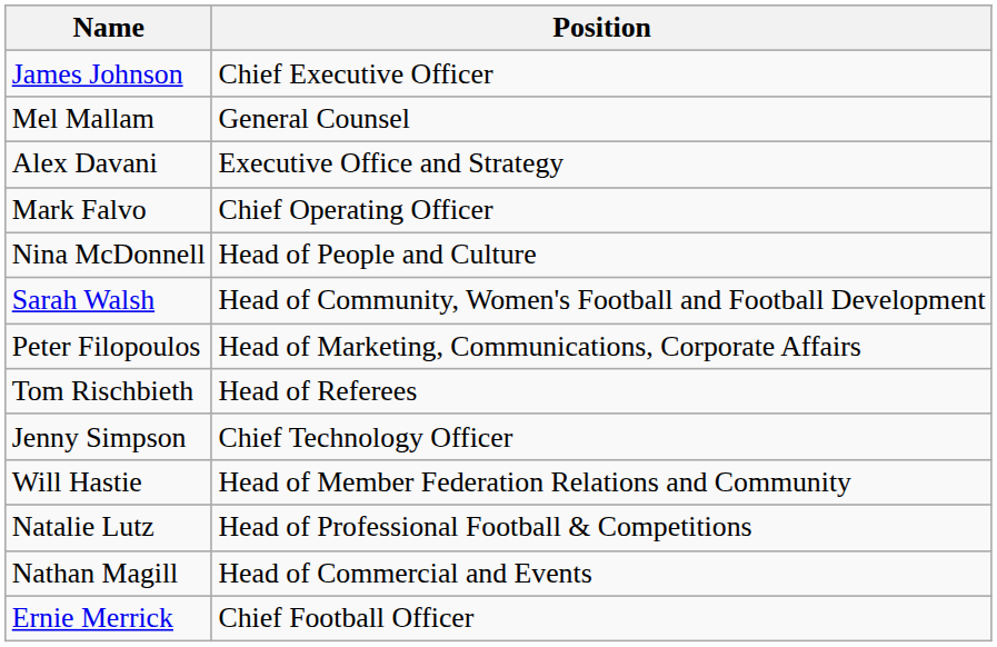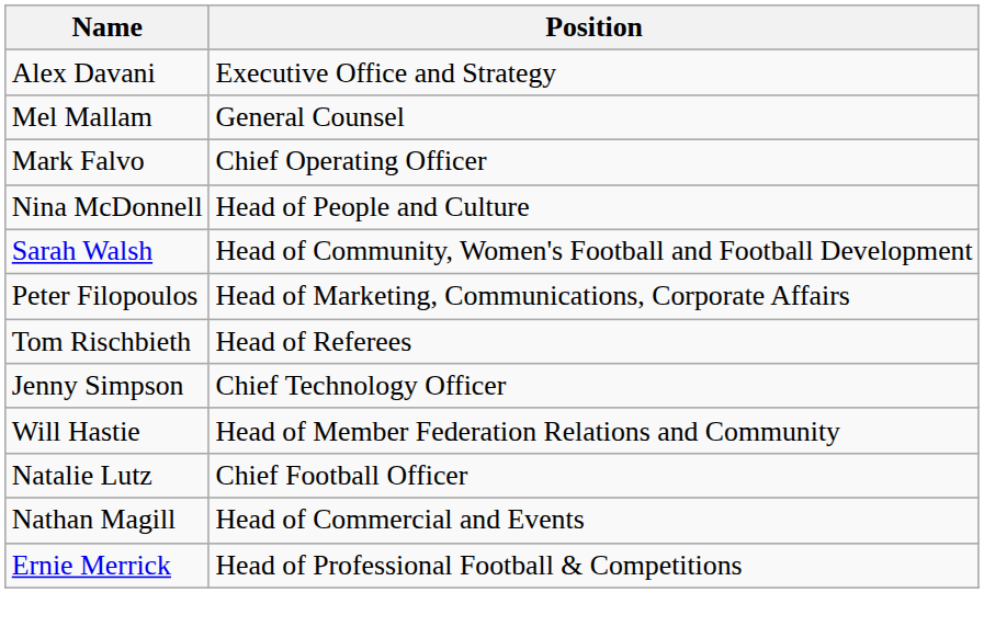 <table class="wikitable">
 <tr>
 <th>Name</th>
 <th>Position</th>
 </tr>
 <tr>
-<td><a href='#'>James Johnson</a></td>
-<td>Chief Executive Officer</td>
+<td>Alex Davani</td>
+<td>Executive Office and Strategy</td>
 </tr>
 <tr>
 <td>Mel Mallam</td>
 <td>General Counsel</td>
-</tr>
-<tr>
-<td>Alex Davani</td>
-<td>Executive Office and Strategy</td>
 </tr>
 <tr>
 <td>Mark Falvo</td>
 <td>Chief Operating Officer</td>
 </tr>
 <tr>
 <td>Nina McDonnell</td>
 <td>Head of People and Culture</td>
 </tr>
 <tr>
 <td><a href='#'>Sarah Walsh</a></td>
 <td>Head of Community, Women's Football and Football Development</td>
 </tr>
 <tr>
 <td>Peter Filopoulos</td>
 <td>Head of Marketing, Communications, Corporate Affairs</td>
 </tr>
 <tr>
 <td>Tom Rischbieth</td>
 <td>Head of Referees</td>
 </tr>
 <tr>
 <td>Jenny Simpson</td>
 <td>Chief Technology Officer</td>
 </tr>
 <tr>
 <td>Will Hastie</td>
 <td>Head of Member Federation Relations and Community</td>
 </tr>
 <tr>
 <td>Natalie Lutz</td>
-<td>Head of Professional Football & Competitions</td>
+<td>Chief Football Officer</td>
 </tr>
 <tr>
 <td>Nathan Magill</td>
 <td>Head of Commercial and Events</td>
 </tr>
 <tr>
 <td><a href='#'>Ernie Merrick</a></td>
-<td>Chief Football Officer</td>
+<td>Head of Professional Football & Competitions</td>
 </tr>
 </table>
